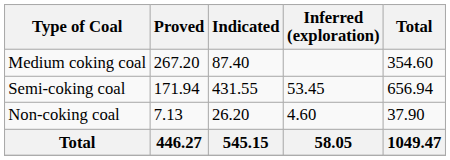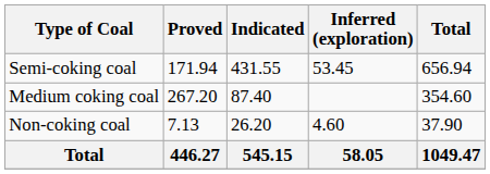 <table class="wikitable">
 <tr>
 <th>Type of Coal</th>
 <th>Proved</th>
 <th>Indicated</th>
 <th>Inferred<br>(exploration)</th>
 <th>Total</th>
 </tr>
 <tr>
+<td>Semi-coking coal</td>
+<td>171.94</td>
+<td>431.55</td>
+<td>53.45</td>
+<td>656.94</td>
+</tr>
+<tr>
 <td>Medium coking coal</td>
 <td>267.20</td>
 <td>87.40</td>
 <td></td>
 <td>354.60</td>
-</tr>
-<tr>
-<td>Semi-coking coal</td>
-<td>171.94</td>
-<td>431.55</td>
-<td>53.45</td>
-<td>656.94</td>
 </tr>
 <tr>
 <td>Non-coking coal</td>
 <td>7.13</td>
 <td>26.20</td>
 <td>4.60</td>
 <td>37.90</td>
 </tr>
 <tr>
 <th>Total</th>
 <th>446.27</th>
 <th>545.15</th>
 <th>58.05</th>
 <th>1049.47</th>
 </tr>
 <tr>
 </tr>
 </table>
